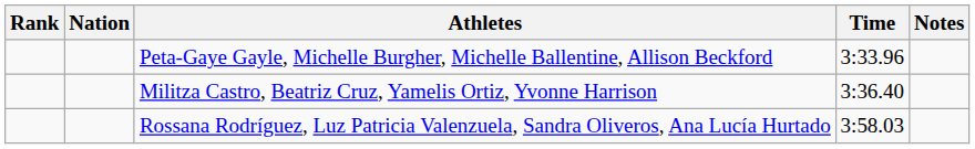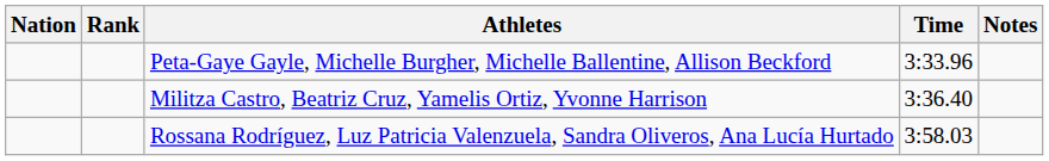 <table class="wikitable sortable" style="text-align:center;font-size:95%">
 <tr>
+<th>Nation</th>
 <th>Rank</th>
-<th>Nation</th>
 <th>Athletes</th>
 <th>Time</th>
 <th>Notes</th>
 </tr>
 <tr>
+<td align=left></td>
 <td></td>
-<td align=left></td>
 <td align=left><a href='#'>Peta-Gaye Gayle</a>, <a href='#'>Michelle Burgher</a>, <a href='#'>Michelle Ballentine</a>, <a href='#'>Allison Beckford</a></td>
 <td>3:33.96</td>
 <td></td>
 </tr>
 <tr>
+<td align=left></td>
 <td></td>
-<td align=left></td>
 <td align=left><a href='#'>Militza Castro</a>, <a href='#'>Beatriz Cruz</a>, <a href='#'>Yamelis Ortiz</a>, <a href='#'>Yvonne Harrison</a></td>
 <td>3:36.40</td>
 <td></td>
 </tr>
 <tr>
+<td align=left></td>
 <td></td>
-<td align=left></td>
 <td align=left><a href='#'>Rossana Rodríguez</a>, <a href='#'>Luz Patricia Valenzuela</a>, <a href='#'>Sandra Oliveros</a>, <a href='#'>Ana Lucía Hurtado</a></td>
 <td>3:58.03</td>
 <td></td>
 </tr>
 </table>
